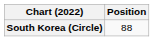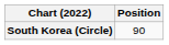 <table class="wikitable plainrowheaders" style="text-align:center">
 <tr>
 <th scope="col">Chart (2022)</th>
 <th scope="col">Position</th>
 </tr>
 <tr>
 <th scope="row">South Korea (Circle)</th>
-<td>88</td>
+<td>90</td>
 </tr>
 </table>
